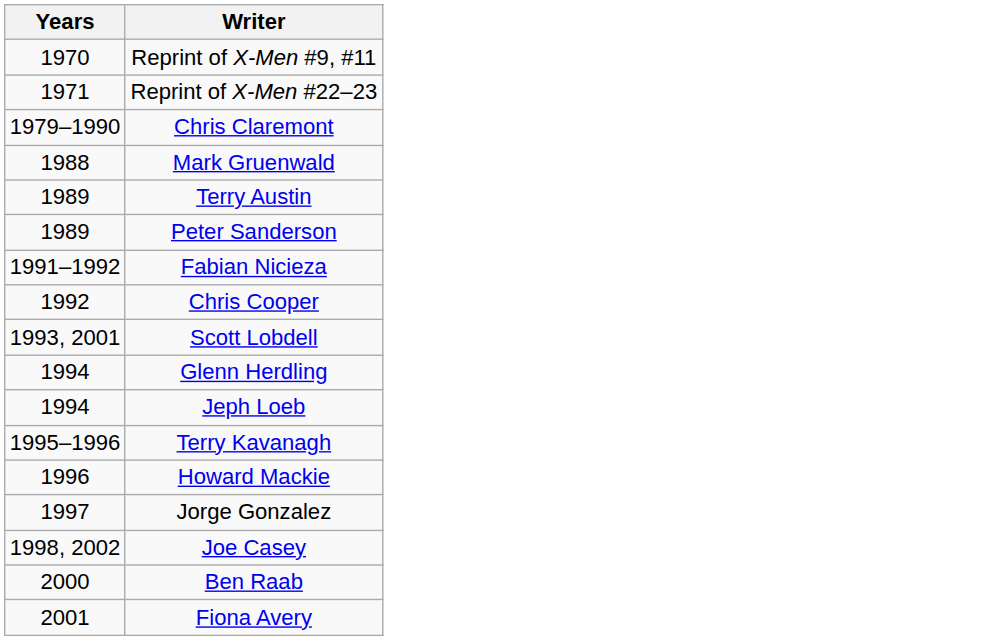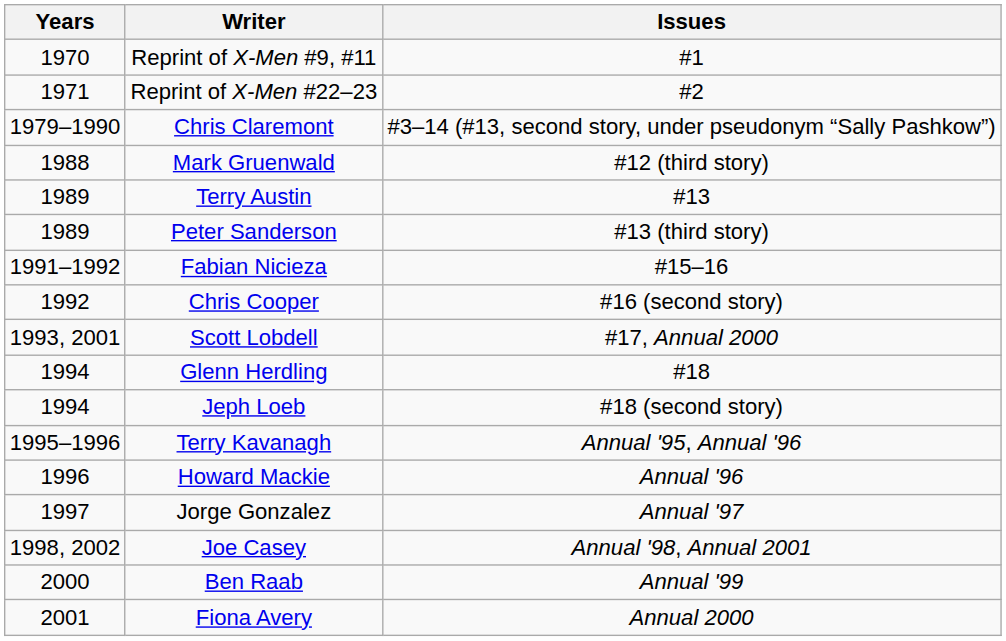 <table class="wikitable" style="vertical-align:text-top">
 <tr>
 <th>Years</th>
 <th>Writer</th>
+<th>Issues</th>
 </tr>
 <tr>
 <td align="center">1970</td>
 <td align="center">Reprint of <em>X-Men</em> #9, #11</td>
+<td align="center">#1</td>
 </tr>
 <tr>
 <td align="center">1971</td>
 <td align="center">Reprint of <em>X-Men</em> #22–23</td>
+<td align="center">#2</td>
 </tr>
 <tr>
 <td align="center">1979–1990</td>
 <td align="center"><a href='#'>Chris Claremont</a></td>
+<td align="center">#3–14 (#13, second story, under pseudonym “Sally Pashkow”)</td>
 </tr>
 <tr>
 <td align="center">1988</td>
 <td align="center"><a href='#'>Mark Gruenwald</a></td>
+<td align="center">#12 (third story)</td>
 </tr>
 <tr>
 <td align="center">1989</td>
 <td align="center"><a href='#'>Terry Austin</a></td>
+<td align="center">#13</td>
 </tr>
 <tr>
 <td align="center">1989</td>
 <td align="center"><a href='#'>Peter Sanderson</a></td>
+<td align="center">#13 (third story)</td>
 </tr>
 <tr>
 <td align="center">1991–1992</td>
 <td align="center"><a href='#'>Fabian Nicieza</a></td>
+<td align="center">#15–16</td>
 </tr>
 <tr>
 <td align="center">1992</td>
 <td align="center"><a href='#'>Chris Cooper</a></td>
+<td align="center">#16 (second story)</td>
 </tr>
 <tr>
 <td align="center">1993, 2001</td>
 <td align="center"><a href='#'>Scott Lobdell</a></td>
+<td align="center">#17, <em>Annual 2000</em></td>
 </tr>
 <tr>
 <td align="center">1994</td>
 <td align="center"><a href='#'>Glenn Herdling</a></td>
+<td align="center">#18</td>
 </tr>
 <tr>
 <td align="center">1994</td>
 <td align="center"><a href='#'>Jeph Loeb</a></td>
+<td align="center">#18 (second story)</td>
 </tr>
 <tr>
 <td align="center">1995–1996</td>
 <td align="center"><a href='#'>Terry Kavanagh</a></td>
+<td align="center"><em>Annual '95</em>, <em>Annual '96</em></td>
 </tr>
 <tr>
 <td align="center">1996</td>
 <td align="center"><a href='#'>Howard Mackie</a></td>
+<td align="center"><em>Annual '96</em></td>
 </tr>
 <tr>
 <td align="center">1997</td>
 <td align="center">Jorge Gonzalez</td>
+<td align="center"><em>Annual '97</em></td>
 </tr>
 <tr>
 <td align="center">1998, 2002</td>
 <td align="center"><a href='#'>Joe Casey</a></td>
+<td align="center"><em>Annual '98</em>, <em>Annual 2001</em></td>
 </tr>
 <tr>
 <td align="center">2000</td>
 <td align="center"><a href='#'>Ben Raab</a></td>
+<td align="center"><em>Annual '99</em></td>
 </tr>
 <tr>
 <td align="center">2001</td>
 <td align="center"><a href='#'>Fiona Avery</a></td>
+<td align="center"><em>Annual 2000</em></td>
 </tr>
 </table>
